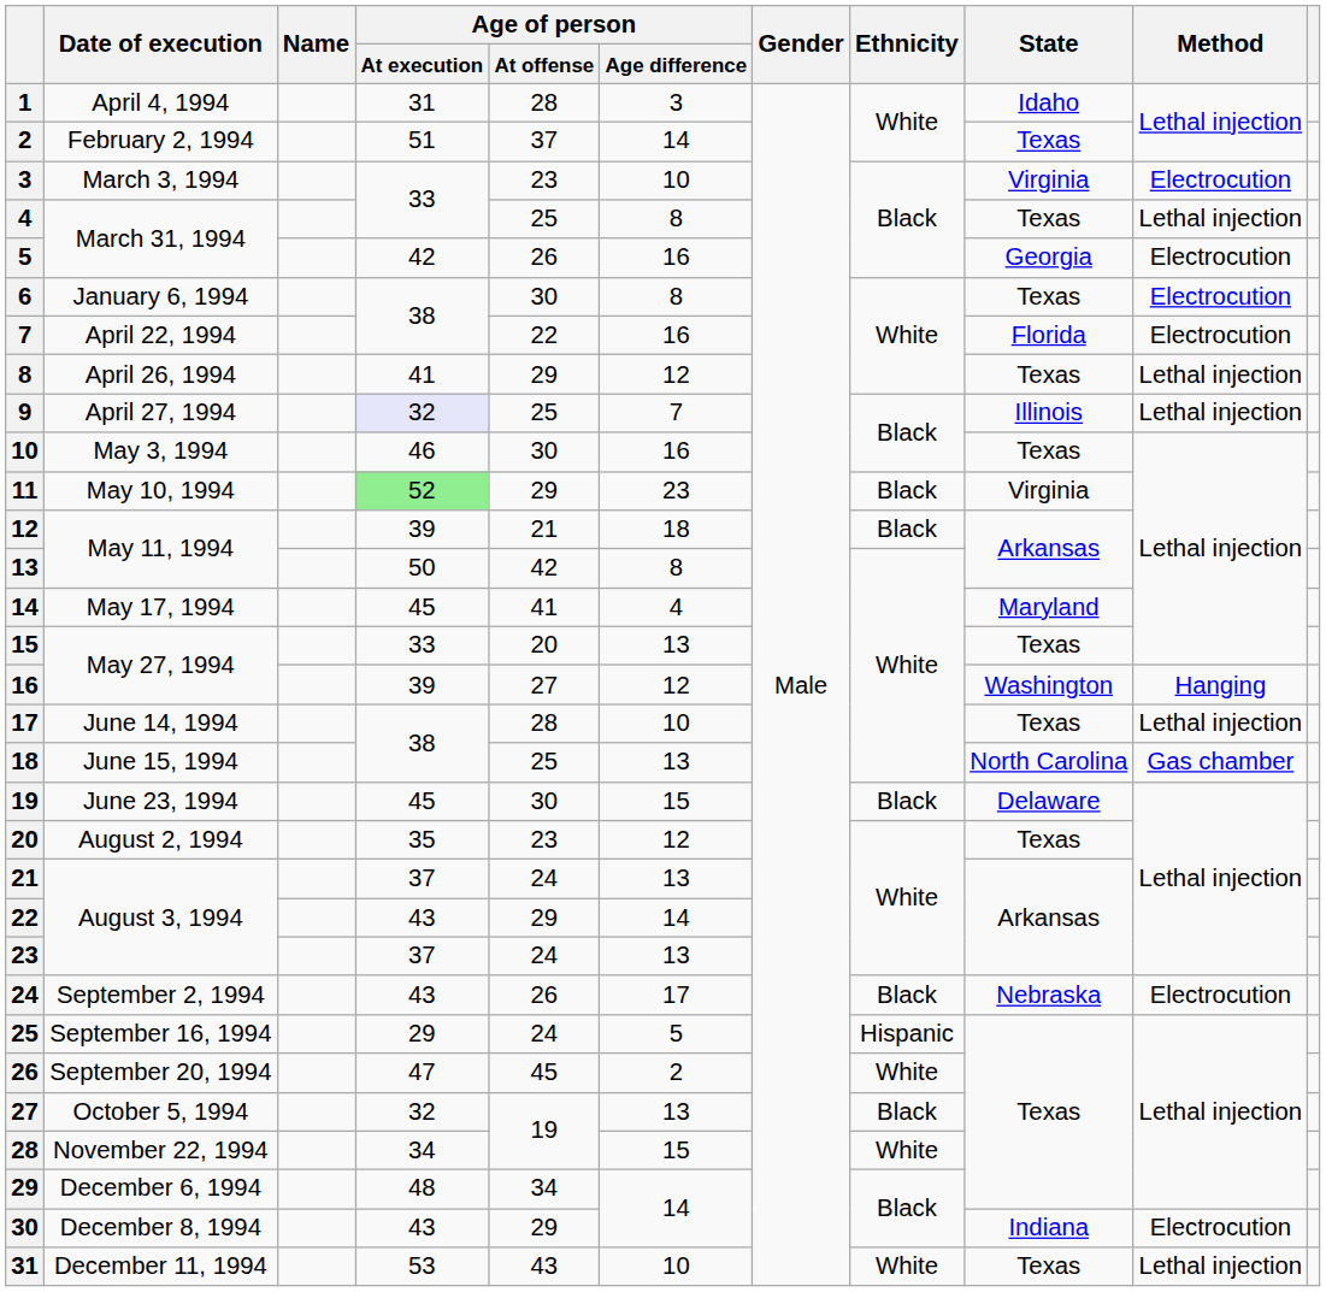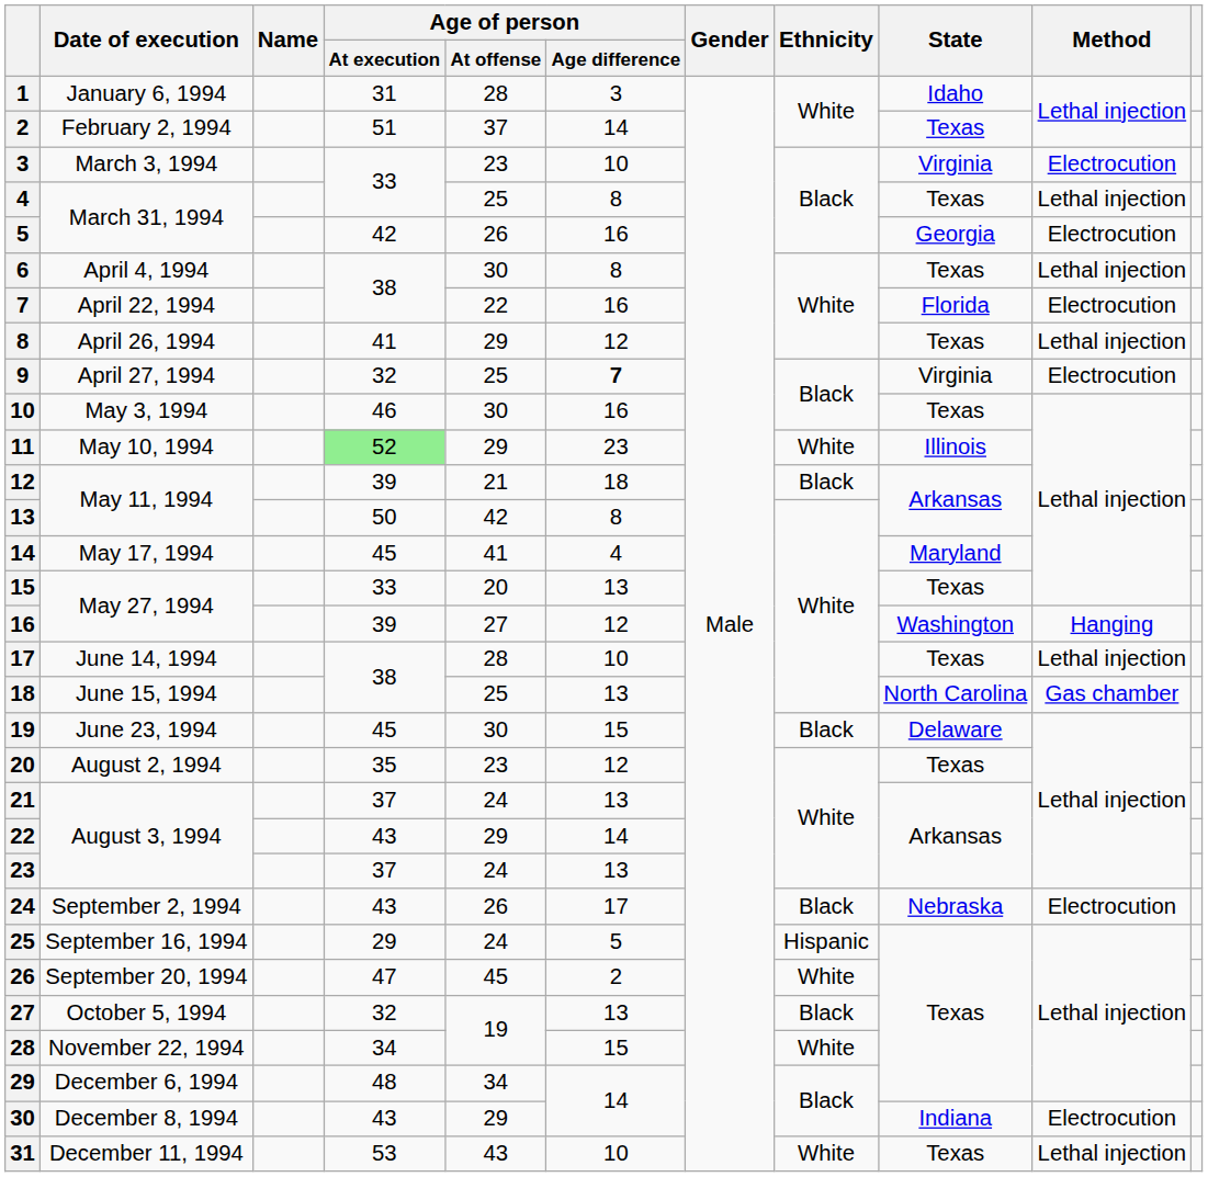 <table class="wikitable sortable" style="text-align:center;">
 <tr>
 <th scope="col" rowspan="2"></th>
 <th scope="col" rowspan="2" data-sort-type="date">Date of execution</th>
 <th scope="col" rowspan="2">Name</th>
 <th scope="col" colspan="3">Age of person</th>
 <th scope="col" rowspan="2">Gender</th>
 <th scope="col" rowspan="2">Ethnicity</th>
 <th scope="col" rowspan="2">State</th>
 <th scope="col" rowspan="2">Method</th>
 <th scope="col" rowspan="2"></th>
 </tr>
 <tr>
 <th scope="col"><small>At execution</small></th>
 <th scope="col"><small>At offense</small></th>
 <th scope="col"><small>Age difference</small></th>
 </tr>
 <tr>
 <th scope="row">1</th>
-<td>April 4, 1994</td>
+<td>January 6, 1994</td>
 <td></td>
 <td>31 </td>
 <td>28 </td>
 <td>3</td>
 <td rowspan="31">Male</td>
 <td rowspan="2">White</td>
 <td><a href='#'>Idaho</a></td>
 <td rowspan="2"><a href='#'>Lethal injection</a></td>
 <td></td>
 </tr>
 <tr>
 <th scope="row">2</th>
 <td>February 2, 1994</td>
 <td></td>
 <td>51 </td>
 <td>37 </td>
 <td>14</td>
 <td><a href='#'>Texas</a></td>
 <td></td>
 </tr>
 <tr>
 <th scope="row">3</th>
 <td>March 3, 1994</td>
 <td></td>
 <td rowspan="2">33 </td>
 <td>23 </td>
 <td>10</td>
 <td rowspan="3">Black</td>
 <td><a href='#'>Virginia</a></td>
 <td><a href='#'>Electrocution</a></td>
 <td></td>
 </tr>
 <tr>
 <th scope="row">4</th>
 <td rowspan="2">March 31, 1994</td>
 <td></td>
 <td>25 </td>
 <td>8</td>
 <td>Texas</td>
 <td>Lethal injection</td>
 <td></td>
 </tr>
 <tr>
 <th scope="row">5</th>
 <td></td>
 <td>42 </td>
 <td>26 </td>
 <td>16</td>
 <td><a href='#'>Georgia</a></td>
 <td>Electrocution</td>
 <td></td>
 </tr>
 <tr>
 <th scope="row">6</th>
-<td>January 6, 1994</td>
+<td>April 4, 1994</td>
 <td></td>
 <td rowspan="2">38 </td>
 <td>30 </td>
 <td>8</td>
 <td rowspan="3">White</td>
 <td>Texas</td>
-<td><a href='#'>Electrocution</a></td>
+<td>Lethal injection</td>
 <td></td>
 </tr>
 <tr>
 <th scope="row">7</th>
 <td>April 22, 1994</td>
 <td></td>
 <td>22 </td>
 <td>16</td>
 <td><a href='#'>Florida</a></td>
 <td>Electrocution</td>
 <td></td>
 </tr>
 <tr>
 <th scope="row">8</th>
 <td>April 26, 1994</td>
 <td></td>
 <td>41 </td>
 <td>29 </td>
 <td>12</td>
 <td>Texas</td>
 <td>Lethal injection</td>
 <td></td>
 </tr>
 <tr>
 <th scope="row">9</th>
 <td>April 27, 1994</td>
 <td></td>
-<td style="background: lavender;">32 </td>
+<td>32 </td>
 <td>25 </td>
-<td>7</td>
+<td><strong>7</strong></td>
 <td rowspan="2">Black</td>
-<td><a href='#'>Illinois</a></td>
-<td>Lethal injection</td>
+<td>Virginia</td>
+<td>Electrocution</td>
 <td></td>
 </tr>
 <tr>
 <th scope="row">10</th>
 <td>May 3, 1994</td>
 <td></td>
 <td>46 </td>
 <td>30 </td>
 <td>16</td>
 <td>Texas</td>
 <td rowspan="6">Lethal injection</td>
 <td></td>
 </tr>
 <tr>
 <th scope="row">11</th>
 <td>May 10, 1994</td>
 <td></td>
 <td style="background: lightgreen;">52 </td>
 <td>29 </td>
 <td>23</td>
-<td>Black</td>
-<td>Virginia</td>
+<td>White</td>
+<td><a href='#'>Illinois</a></td>
 <td></td>
 </tr>
 <tr>
 <th scope="row">12</th>
 <td rowspan="2">May 11, 1994</td>
 <td></td>
 <td>39 </td>
 <td>21 </td>
 <td>18</td>
 <td>Black</td>
 <td rowspan="2"><a href='#'>Arkansas</a></td>
 <td></td>
 </tr>
 <tr>
 <th scope="row">13</th>
 <td></td>
 <td>50 </td>
 <td>42 </td>
 <td>8</td>
 <td rowspan="6">White</td>
 <td></td>
 </tr>
 <tr>
 <th scope="row">14</th>
 <td>May 17, 1994</td>
 <td></td>
 <td>45 </td>
 <td>41 </td>
 <td>4</td>
 <td><a href='#'>Maryland</a></td>
 <td></td>
 </tr>
 <tr>
 <th scope="row">15</th>
 <td rowspan="2">May 27, 1994</td>
 <td></td>
 <td>33 </td>
 <td>20 </td>
 <td>13</td>
 <td>Texas</td>
 <td></td>
 </tr>
 <tr>
 <th scope="row">16</th>
 <td></td>
 <td>39 </td>
 <td>27 </td>
 <td>12</td>
 <td><a href='#'>Washington</a></td>
 <td><a href='#'>Hanging</a></td>
 <td></td>
 </tr>
 <tr>
 <th scope="row">17</th>
 <td>June 14, 1994</td>
 <td></td>
 <td rowspan="2">38 </td>
 <td>28 </td>
 <td>10</td>
 <td>Texas</td>
 <td>Lethal injection</td>
 <td></td>
 </tr>
 <tr>
 <th scope="row">18</th>
 <td>June 15, 1994</td>
 <td></td>
 <td>25 </td>
 <td>13</td>
 <td><a href='#'>North Carolina</a></td>
 <td><a href='#'>Gas chamber</a></td>
 <td></td>
 </tr>
 <tr>
 <th scope="row">19</th>
 <td>June 23, 1994</td>
 <td></td>
 <td>45 </td>
 <td>30 </td>
 <td>15</td>
 <td>Black</td>
 <td><a href='#'>Delaware</a></td>
 <td rowspan="5">Lethal injection</td>
 <td></td>
 </tr>
 <tr>
 <th scope="row">20</th>
 <td>August 2, 1994</td>
 <td></td>
 <td>35 </td>
 <td>23 </td>
 <td>12</td>
 <td rowspan="4">White</td>
 <td>Texas</td>
 <td></td>
 </tr>
 <tr>
 <th scope="row">21</th>
 <td rowspan="3">August 3, 1994</td>
 <td></td>
 <td>37 </td>
 <td>24 </td>
 <td>13</td>
 <td rowspan="3">Arkansas</td>
 <td></td>
 </tr>
 <tr>
 <th scope="row">22</th>
 <td></td>
 <td>43 </td>
 <td>29 </td>
 <td>14</td>
 <td></td>
 </tr>
 <tr>
 <th scope="row">23</th>
 <td></td>
 <td>37 </td>
 <td>24 </td>
 <td>13</td>
 <td></td>
 </tr>
 <tr>
 <th scope="row">24</th>
 <td>September 2, 1994</td>
 <td></td>
 <td>43 </td>
 <td>26 </td>
 <td>17</td>
 <td>Black</td>
 <td><a href='#'>Nebraska</a></td>
 <td>Electrocution</td>
 <td></td>
 </tr>
 <tr>
 <th scope="row">25</th>
 <td>September 16, 1994</td>
 <td></td>
 <td>29 </td>
 <td>24 </td>
 <td>5</td>
 <td>Hispanic</td>
 <td rowspan="5">Texas</td>
 <td rowspan="5">Lethal injection</td>
 <td></td>
 </tr>
 <tr>
 <th scope="row">26</th>
 <td>September 20, 1994</td>
 <td></td>
 <td>47 </td>
 <td>45 </td>
 <td>2</td>
 <td>White</td>
 <td></td>
 </tr>
 <tr>
 <th scope="row">27</th>
 <td>October 5, 1994</td>
 <td></td>
 <td>32 </td>
 <td rowspan="2">19 </td>
 <td>13</td>
 <td>Black</td>
 <td></td>
 </tr>
 <tr>
 <th scope="row">28</th>
 <td>November 22, 1994</td>
 <td></td>
 <td>34 </td>
 <td>15</td>
 <td>White</td>
 <td></td>
 </tr>
 <tr>
 <th scope="row">29</th>
 <td>December 6, 1994</td>
 <td></td>
 <td>48 </td>
 <td>34 </td>
 <td rowspan="2">14</td>
 <td rowspan="2">Black</td>
 <td></td>
 </tr>
 <tr>
 <th scope="row">30</th>
 <td>December 8, 1994</td>
 <td></td>
 <td>43 </td>
 <td>29 </td>
 <td><a href='#'>Indiana</a></td>
 <td>Electrocution</td>
 <td></td>
 </tr>
 <tr>
 <th scope="row">31</th>
 <td>December 11, 1994</td>
 <td></td>
 <td>53 </td>
 <td>43 </td>
 <td>10</td>
 <td>White</td>
 <td>Texas</td>
 <td>Lethal injection</td>
 <td></td>
 </tr>
 </table>
